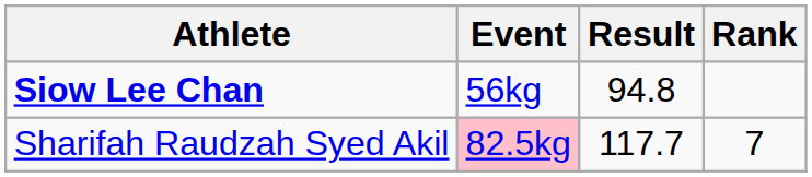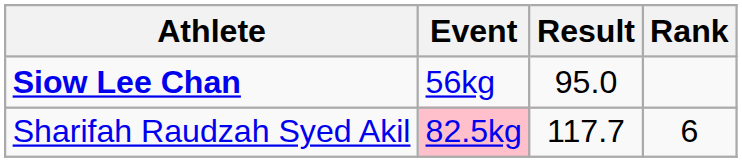 <table class=wikitable style="font-size:90%">
 <tr>
 <th>Athlete</th>
 <th>Event</th>
 <th>Result</th>
 <th>Rank</th>
 </tr>
 <tr>
 <td><strong><a href='#'>Siow Lee Chan</a></strong></td>
 <td><a href='#'>56kg</a></td>
-<td style="text-align:center;">94.8</td>
+<td style="text-align:center;">95.0</td>
 <td style="text-align:center;"></td>
 </tr>
 <tr>
 <td><a href='#'>Sharifah Raudzah Syed Akil</a></td>
 <td style="background: pink;"><a href='#'>82.5kg</a></td>
 <td style="text-align:center;">117.7</td>
-<td style="text-align:center;">7</td>
+<td style="text-align:center;">6</td>
 </tr>
 </table>
